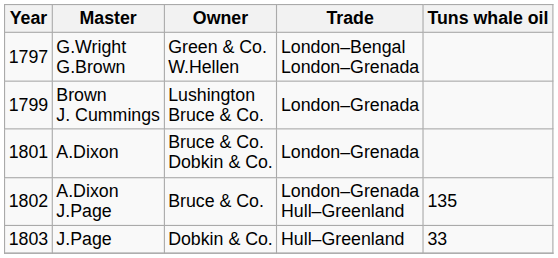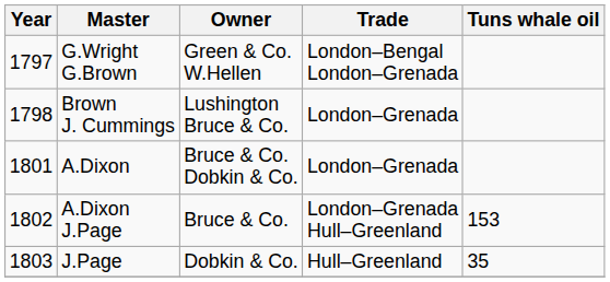 <table class="sortable wikitable">
 <tr>
 <th>Year</th>
 <th>Master</th>
 <th>Owner</th>
 <th>Trade</th>
 <th>Tuns whale oil</th>
 </tr>
 <tr>
 <td>1797</td>
 <td>G.Wright<br>G.Brown</td>
 <td>Green & Co.<br>W.Hellen</td>
 <td>London–Bengal<br>London–Grenada</td>
 <td></td>
 </tr>
 <tr>
-<td>1799</td>
+<td>1798</td>
 <td>Brown<br>J. Cummings</td>
 <td>Lushington<br>Bruce & Co.</td>
 <td>London–Grenada</td>
 <td></td>
 </tr>
 <tr>
 <td>1801</td>
 <td>A.Dixon</td>
 <td>Bruce & Co.<br>Dobkin & Co.</td>
 <td>London–Grenada</td>
 <td></td>
 </tr>
 <tr>
 <td>1802</td>
 <td>A.Dixon<br>J.Page</td>
 <td>Bruce & Co.</td>
 <td>London–Grenada<br>Hull–Greenland</td>
-<td>135</td>
+<td>153</td>
 </tr>
 <tr>
 <td>1803</td>
 <td>J.Page</td>
 <td>Dobkin & Co.</td>
 <td>Hull–Greenland</td>
-<td>33</td>
+<td>35</td>
 </tr>
 <tr>
 </tr>
 </table>
